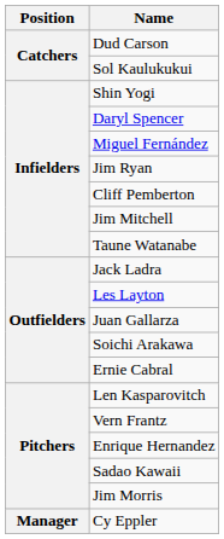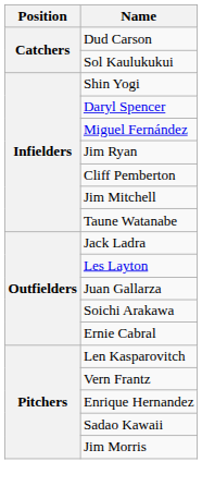 <table class=wikitable>
 <tr>
 <th>Position</th>
 <th>Name</th>
 </tr>
 <tr>
 <th rowspan=2>Catchers</th>
 <td> Dud Carson</td>
 </tr>
 <tr>
 <td> Sol Kaulukukui</td>
 </tr>
 <tr>
 <th rowspan=7>Infielders</th>
 <td> Shin Yogi</td>
 </tr>
 <tr>
 <td> <a href='#'>Daryl Spencer</a></td>
 </tr>
 <tr>
 <td> <a href='#'>Miguel Fernández</a></td>
 </tr>
 <tr>
 <td> Jim Ryan</td>
 </tr>
 <tr>
 <td> Cliff Pemberton</td>
 </tr>
 <tr>
 <td> Jim Mitchell</td>
 </tr>
 <tr>
 <td> Taune Watanabe</td>
 </tr>
 <tr>
 <th rowspan=5>Outfielders</th>
 <td> Jack Ladra</td>
 </tr>
 <tr>
 <td> <a href='#'>Les Layton</a></td>
 </tr>
 <tr>
 <td> Juan Gallarza</td>
 </tr>
 <tr>
 <td> Soichi Arakawa</td>
 </tr>
 <tr>
 <td> Ernie Cabral</td>
 </tr>
 <tr>
 <th rowspan=5>Pitchers</th>
 <td> Len Kasparovitch</td>
 </tr>
 <tr>
 <td> Vern Frantz</td>
 </tr>
 <tr>
 <td> Enrique Hernandez</td>
 </tr>
 <tr>
 <td> Sadao Kawaii</td>
 </tr>
 <tr>
 <td> Jim Morris</td>
 </tr>
-<tr>
-<th>Manager</th>
-<td> Cy Eppler</td>
-</tr>
 </table>
